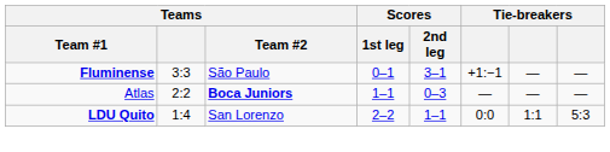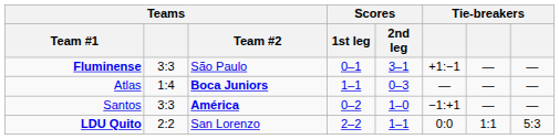 <table class="wikitable" style="text-align: center;">
 <tr>
 <th colspan=3>Teams</th>
 <th colspan=2>Scores</th>
 <th colspan=3>Tie-breakers</th>
 </tr>
 <tr>
 <th style="width:175px;">Team #1</th>
 <th width="50"></th>
 <th style="width:175px;">Team #2</th>
 <th width="55">1st leg</th>
 <th width="55">2nd leg</th>
 <th width="50"></th>
 <th width="50"></th>
 <th width="50"></th>
 </tr>
 <tr>
 <td align=right><strong><a href='#'>Fluminense</a></strong> </td>
 <td>3:3</td>
 <td align=left> <a href='#'>São Paulo</a></td>
 <td><a href='#'>0–1</a></td>
 <td><a href='#'>3–1</a></td>
 <td>+1:−1</td>
 <td>—</td>
 <td>—</td>
 </tr>
 <tr>
 <td align=right><a href='#'>Atlas</a> </td>
-<td>2:2</td>
+<td>1:4</td>
 <td align=left> <strong><a href='#'>Boca Juniors</a></strong></td>
 <td><a href='#'>1–1</a></td>
 <td><a href='#'>0–3</a></td>
 <td>—</td>
 <td>—</td>
 <td>—</td>
 </tr>
 <tr>
+<td align=right><a href='#'>Santos</a> </td>
+<td>3:3</td>
+<td align=left> <strong><a href='#'>América</a></strong></td>
+<td><a href='#'>0–2</a></td>
+<td><a href='#'>1–0</a></td>
+<td>−1:+1</td>
+<td>—</td>
+<td>—</td>
+</tr>
+<tr>
 <td align=right><strong><a href='#'>LDU Quito</a></strong> </td>
-<td>1:4</td>
+<td>2:2</td>
 <td align=left> <a href='#'>San Lorenzo</a></td>
 <td><a href='#'>2–2</a></td>
 <td><a href='#'>1–1</a></td>
 <td>0:0</td>
 <td>1:1</td>
 <td>5:3</td>
 </tr>
 </table>
